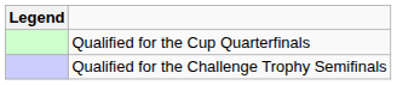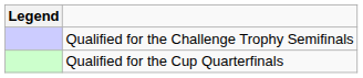 <table class="wikitable">
 <tr>
 <th>Legend</th>
 </tr>
 <tr>
+<td bgcolor="ccccff"></td>
+<td>Qualified for the Challenge Trophy Semifinals</td>
+</tr>
+<tr>
 <td bgcolor="ccffcc"></td>
 <td>Qualified for the Cup Quarterfinals</td>
 </tr>
-<tr>
-<td bgcolor="ccccff"></td>
-<td>Qualified for the Challenge Trophy Semifinals</td>
-</tr>
 </table>
